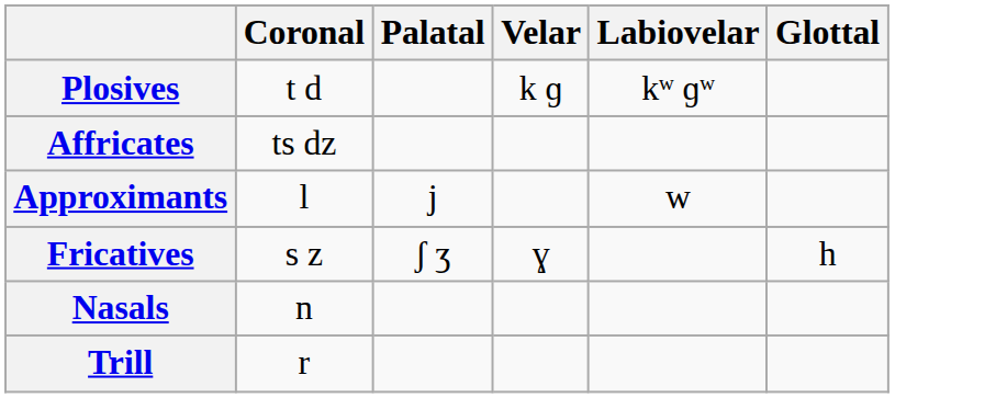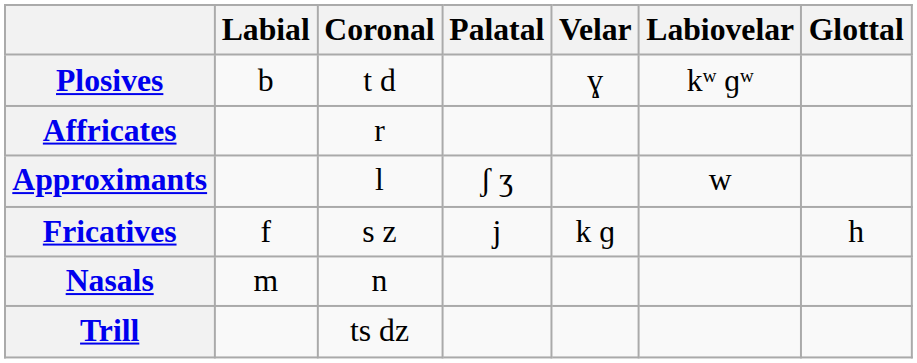 <table class="wikitable" style="text-align: center">
 <tr>
 <th></th>
+<th>Labial</th>
 <th>Coronal</th>
 <th>Palatal</th>
 <th>Velar</th>
 <th>Labiovelar</th>
 <th>Glottal</th>
 </tr>
 <tr>
 <th><a href='#'>Plosives</a></th>
+<td>b</td>
 <td>t d</td>
 <td></td>
-<td>k ɡ</td>
+<td>ɣ</td>
 <td>kʷ ɡʷ</td>
 <td></td>
 </tr>
 <tr>
 <th><a href='#'>Affricates</a></th>
-<td>ts dz</td>
+<td></td>
+<td>r</td>
 <td></td>
 <td></td>
 <td></td>
 <td></td>
 </tr>
 <tr>
 <th><a href='#'>Approximants</a></th>
+<td></td>
 <td>l</td>
-<td>j</td>
+<td>ʃ ʒ</td>
 <td></td>
 <td>w</td>
 <td></td>
 </tr>
 <tr>
 <th><a href='#'>Fricatives</a></th>
+<td>f</td>
 <td>s z</td>
-<td>ʃ ʒ</td>
-<td>ɣ</td>
+<td>j</td>
+<td>k ɡ</td>
 <td></td>
 <td>h</td>
 </tr>
 <tr>
 <th><a href='#'>Nasals</a></th>
+<td>m</td>
 <td>n</td>
 <td></td>
 <td></td>
 <td></td>
 <td></td>
 </tr>
 <tr>
 <th><a href='#'>Trill</a></th>
-<td>r</td>
+<td></td>
+<td>ts dz</td>
 <td></td>
 <td></td>
 <td></td>
 <td></td>
 </tr>
 </table>
